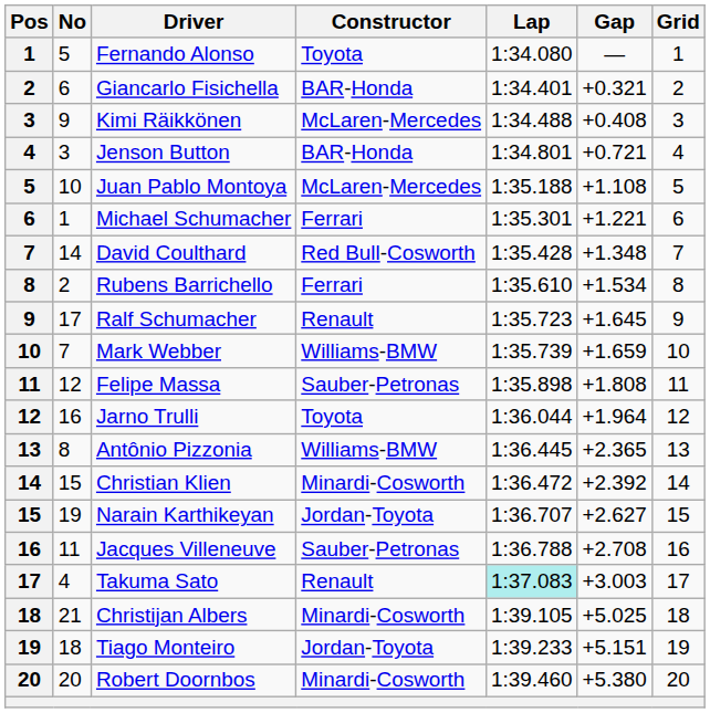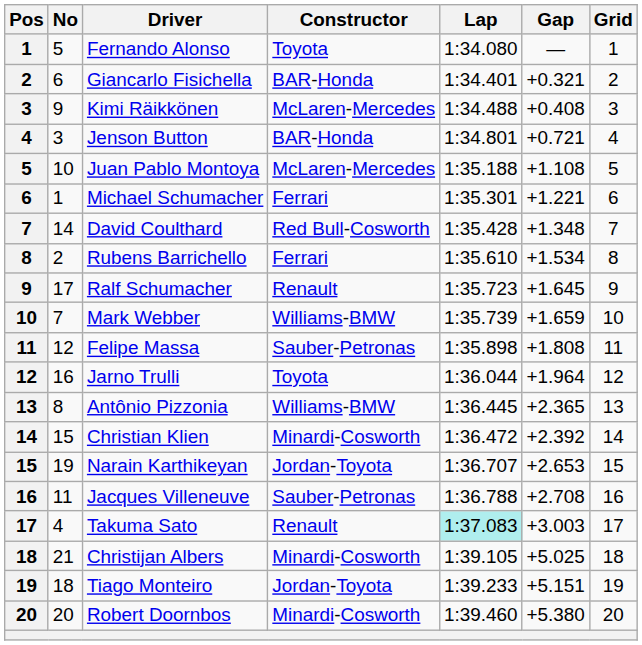 <table class="wikitable sortable" style="font-size: 85%;">
 <tr>
 <th>Pos</th>
 <th>No</th>
 <th>Driver</th>
 <th>Constructor</th>
 <th>Lap</th>
 <th>Gap</th>
 <th>Grid</th>
 </tr>
 <tr>
 <th>1</th>
 <td>5</td>
 <td> <a href='#'>Fernando Alonso</a></td>
 <td><a href='#'>Toyota</a></td>
 <td>1:34.080</td>
 <td align="center">—</td>
 <td align="center">1</td>
 </tr>
 <tr>
 <th>2</th>
 <td>6</td>
 <td> <a href='#'>Giancarlo Fisichella</a></td>
 <td><a href='#'>BAR</a>-<a href='#'>Honda</a></td>
 <td>1:34.401</td>
 <td>+0.321</td>
 <td align="center">2</td>
 </tr>
 <tr>
 <th>3</th>
 <td>9</td>
 <td> <a href='#'>Kimi Räikkönen</a></td>
 <td><a href='#'>McLaren</a>-<a href='#'>Mercedes</a></td>
 <td>1:34.488</td>
 <td>+0.408</td>
 <td align="center">3</td>
 </tr>
 <tr>
 <th>4</th>
 <td>3</td>
 <td> <a href='#'>Jenson Button</a></td>
 <td><a href='#'>BAR</a>-<a href='#'>Honda</a></td>
 <td>1:34.801</td>
 <td>+0.721</td>
 <td align="center">4</td>
 </tr>
 <tr>
 <th>5</th>
 <td>10</td>
 <td> <a href='#'>Juan Pablo Montoya</a></td>
 <td><a href='#'>McLaren</a>-<a href='#'>Mercedes</a></td>
 <td>1:35.188</td>
 <td>+1.108</td>
 <td align="center">5</td>
 </tr>
 <tr>
 <th>6</th>
 <td>1</td>
 <td> <a href='#'>Michael Schumacher</a></td>
 <td><a href='#'>Ferrari</a></td>
 <td>1:35.301</td>
 <td>+1.221</td>
 <td align="center">6</td>
 </tr>
 <tr>
 <th>7</th>
 <td>14</td>
 <td> <a href='#'>David Coulthard</a></td>
 <td><a href='#'>Red Bull</a>-<a href='#'>Cosworth</a></td>
 <td>1:35.428</td>
 <td>+1.348</td>
 <td align="center">7</td>
 </tr>
 <tr>
 <th>8</th>
 <td>2</td>
 <td> <a href='#'>Rubens Barrichello</a></td>
 <td><a href='#'>Ferrari</a></td>
 <td>1:35.610</td>
 <td>+1.534</td>
 <td align="center">8</td>
 </tr>
 <tr>
 <th>9</th>
 <td>17</td>
 <td> <a href='#'>Ralf Schumacher</a></td>
 <td><a href='#'>Renault</a></td>
 <td>1:35.723</td>
 <td>+1.645</td>
 <td align="center">9</td>
 </tr>
 <tr>
 <th>10</th>
 <td>7</td>
 <td> <a href='#'>Mark Webber</a></td>
 <td><a href='#'>Williams</a>-<a href='#'>BMW</a></td>
 <td>1:35.739</td>
 <td>+1.659</td>
 <td align="center">10</td>
 </tr>
 <tr>
 <th>11</th>
 <td>12</td>
 <td> <a href='#'>Felipe Massa</a></td>
 <td><a href='#'>Sauber</a>-<a href='#'>Petronas</a></td>
 <td>1:35.898</td>
 <td>+1.808</td>
 <td align="center">11</td>
 </tr>
 <tr>
 <th>12</th>
 <td>16</td>
 <td> <a href='#'>Jarno Trulli</a></td>
 <td><a href='#'>Toyota</a></td>
 <td>1:36.044</td>
 <td>+1.964</td>
 <td align="center">12</td>
 </tr>
 <tr>
 <th>13</th>
 <td>8</td>
 <td> <a href='#'>Antônio Pizzonia</a></td>
 <td><a href='#'>Williams</a>-<a href='#'>BMW</a></td>
 <td>1:36.445</td>
 <td>+2.365</td>
 <td align="center">13</td>
 </tr>
 <tr>
 <th>14</th>
 <td>15</td>
 <td> <a href='#'>Christian Klien</a></td>
 <td><a href='#'>Minardi</a>-<a href='#'>Cosworth</a></td>
 <td>1:36.472</td>
 <td>+2.392</td>
 <td align="center">14</td>
 </tr>
 <tr>
 <th>15</th>
 <td>19</td>
 <td> <a href='#'>Narain Karthikeyan</a></td>
 <td><a href='#'>Jordan</a>-<a href='#'>Toyota</a></td>
 <td>1:36.707</td>
-<td>+2.627</td>
+<td>+2.653</td>
 <td align="center">15</td>
 </tr>
 <tr>
 <th>16</th>
 <td>11</td>
 <td> <a href='#'>Jacques Villeneuve</a></td>
 <td><a href='#'>Sauber</a>-<a href='#'>Petronas</a></td>
 <td>1:36.788</td>
 <td>+2.708</td>
 <td align="center">16</td>
 </tr>
 <tr>
 <th>17</th>
 <td>4</td>
 <td> <a href='#'>Takuma Sato</a></td>
 <td><a href='#'>Renault</a></td>
 <td style="background: paleturquoise;">1:37.083</td>
 <td>+3.003</td>
 <td align="center">17</td>
 </tr>
 <tr>
 <th>18</th>
 <td>21</td>
 <td> <a href='#'>Christijan Albers</a></td>
 <td><a href='#'>Minardi</a>-<a href='#'>Cosworth</a></td>
 <td>1:39.105</td>
 <td>+5.025</td>
 <td align="center">18</td>
 </tr>
 <tr>
 <th>19</th>
 <td>18</td>
 <td> <a href='#'>Tiago Monteiro</a></td>
 <td><a href='#'>Jordan</a>-<a href='#'>Toyota</a></td>
 <td>1:39.233</td>
 <td>+5.151</td>
 <td align="center">19</td>
 </tr>
 <tr>
 <th>20</th>
 <td>20</td>
 <td> <a href='#'>Robert Doornbos</a></td>
 <td><a href='#'>Minardi</a>-<a href='#'>Cosworth</a></td>
 <td>1:39.460</td>
 <td>+5.380</td>
 <td align="center">20</td>
 </tr>
 <tr>
 <th colspan="7"></th>
 </tr>
 </table>
